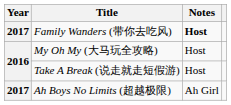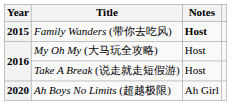 <table class="wikitable sortable plainrowheaders">
 <tr>
 <th scope="col">Year</th>
 <th scope="col">Title</th>
 <th scope="col" class="unsortable">Notes</th>
 <th scope="col" class="unsortable"></th>
 </tr>
 <tr>
-<th scope="row">2017</th>
+<th scope="row">2015</th>
 <td><em>Family Wanders</em> (带你去吃风)</td>
 <td><strong>Host</strong></td>
 <td></td>
 </tr>
 <tr>
 <th scope="row" rowspan="2">2016</th>
 <td><em>My Oh My</em> (大马玩全攻略)</td>
 <td>Host</td>
 <td></td>
 </tr>
 <tr>
 <td><em>Take A Break</em> (说走就走短假游)</td>
 <td>Host</td>
 <td></td>
 </tr>
 <tr>
-<th scope="row">2017</th>
+<th scope="row">2020</th>
 <td><em>Ah Boys No Limits</em> (超越极限)</td>
 <td>Ah Girl</td>
 <td></td>
 </tr>
 </table>
